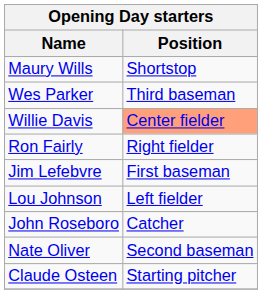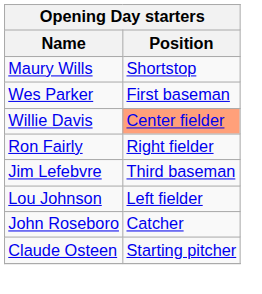 <table class="wikitable" style="text-align:left">
 <tr>
 <th colspan="2">Opening Day starters</th>
 </tr>
 <tr>
 <th>Name</th>
 <th>Position</th>
 </tr>
 <tr>
 <td><a href='#'>Maury Wills</a></td>
 <td><a href='#'>Shortstop</a></td>
 </tr>
 <tr>
 <td><a href='#'>Wes Parker</a></td>
-<td><a href='#'>Third baseman</a></td>
+<td><a href='#'>First baseman</a></td>
 </tr>
 <tr>
 <td><a href='#'>Willie Davis</a></td>
 <td style="background: lightsalmon;"><a href='#'>Center fielder</a></td>
 </tr>
 <tr>
 <td><a href='#'>Ron Fairly</a></td>
 <td><a href='#'>Right fielder</a></td>
 </tr>
 <tr>
 <td><a href='#'>Jim Lefebvre</a></td>
-<td><a href='#'>First baseman</a></td>
+<td><a href='#'>Third baseman</a></td>
 </tr>
 <tr>
 <td><a href='#'>Lou Johnson</a></td>
 <td><a href='#'>Left fielder</a></td>
 </tr>
 <tr>
 <td><a href='#'>John Roseboro</a></td>
 <td><a href='#'>Catcher</a></td>
 </tr>
 <tr>
-<td><a href='#'>Nate Oliver</a></td>
-<td><a href='#'>Second baseman</a></td>
-</tr>
-<tr>
 <td><a href='#'>Claude Osteen</a></td>
 <td><a href='#'>Starting pitcher</a></td>
 </tr>
 <tr>
 </tr>
 </table>
